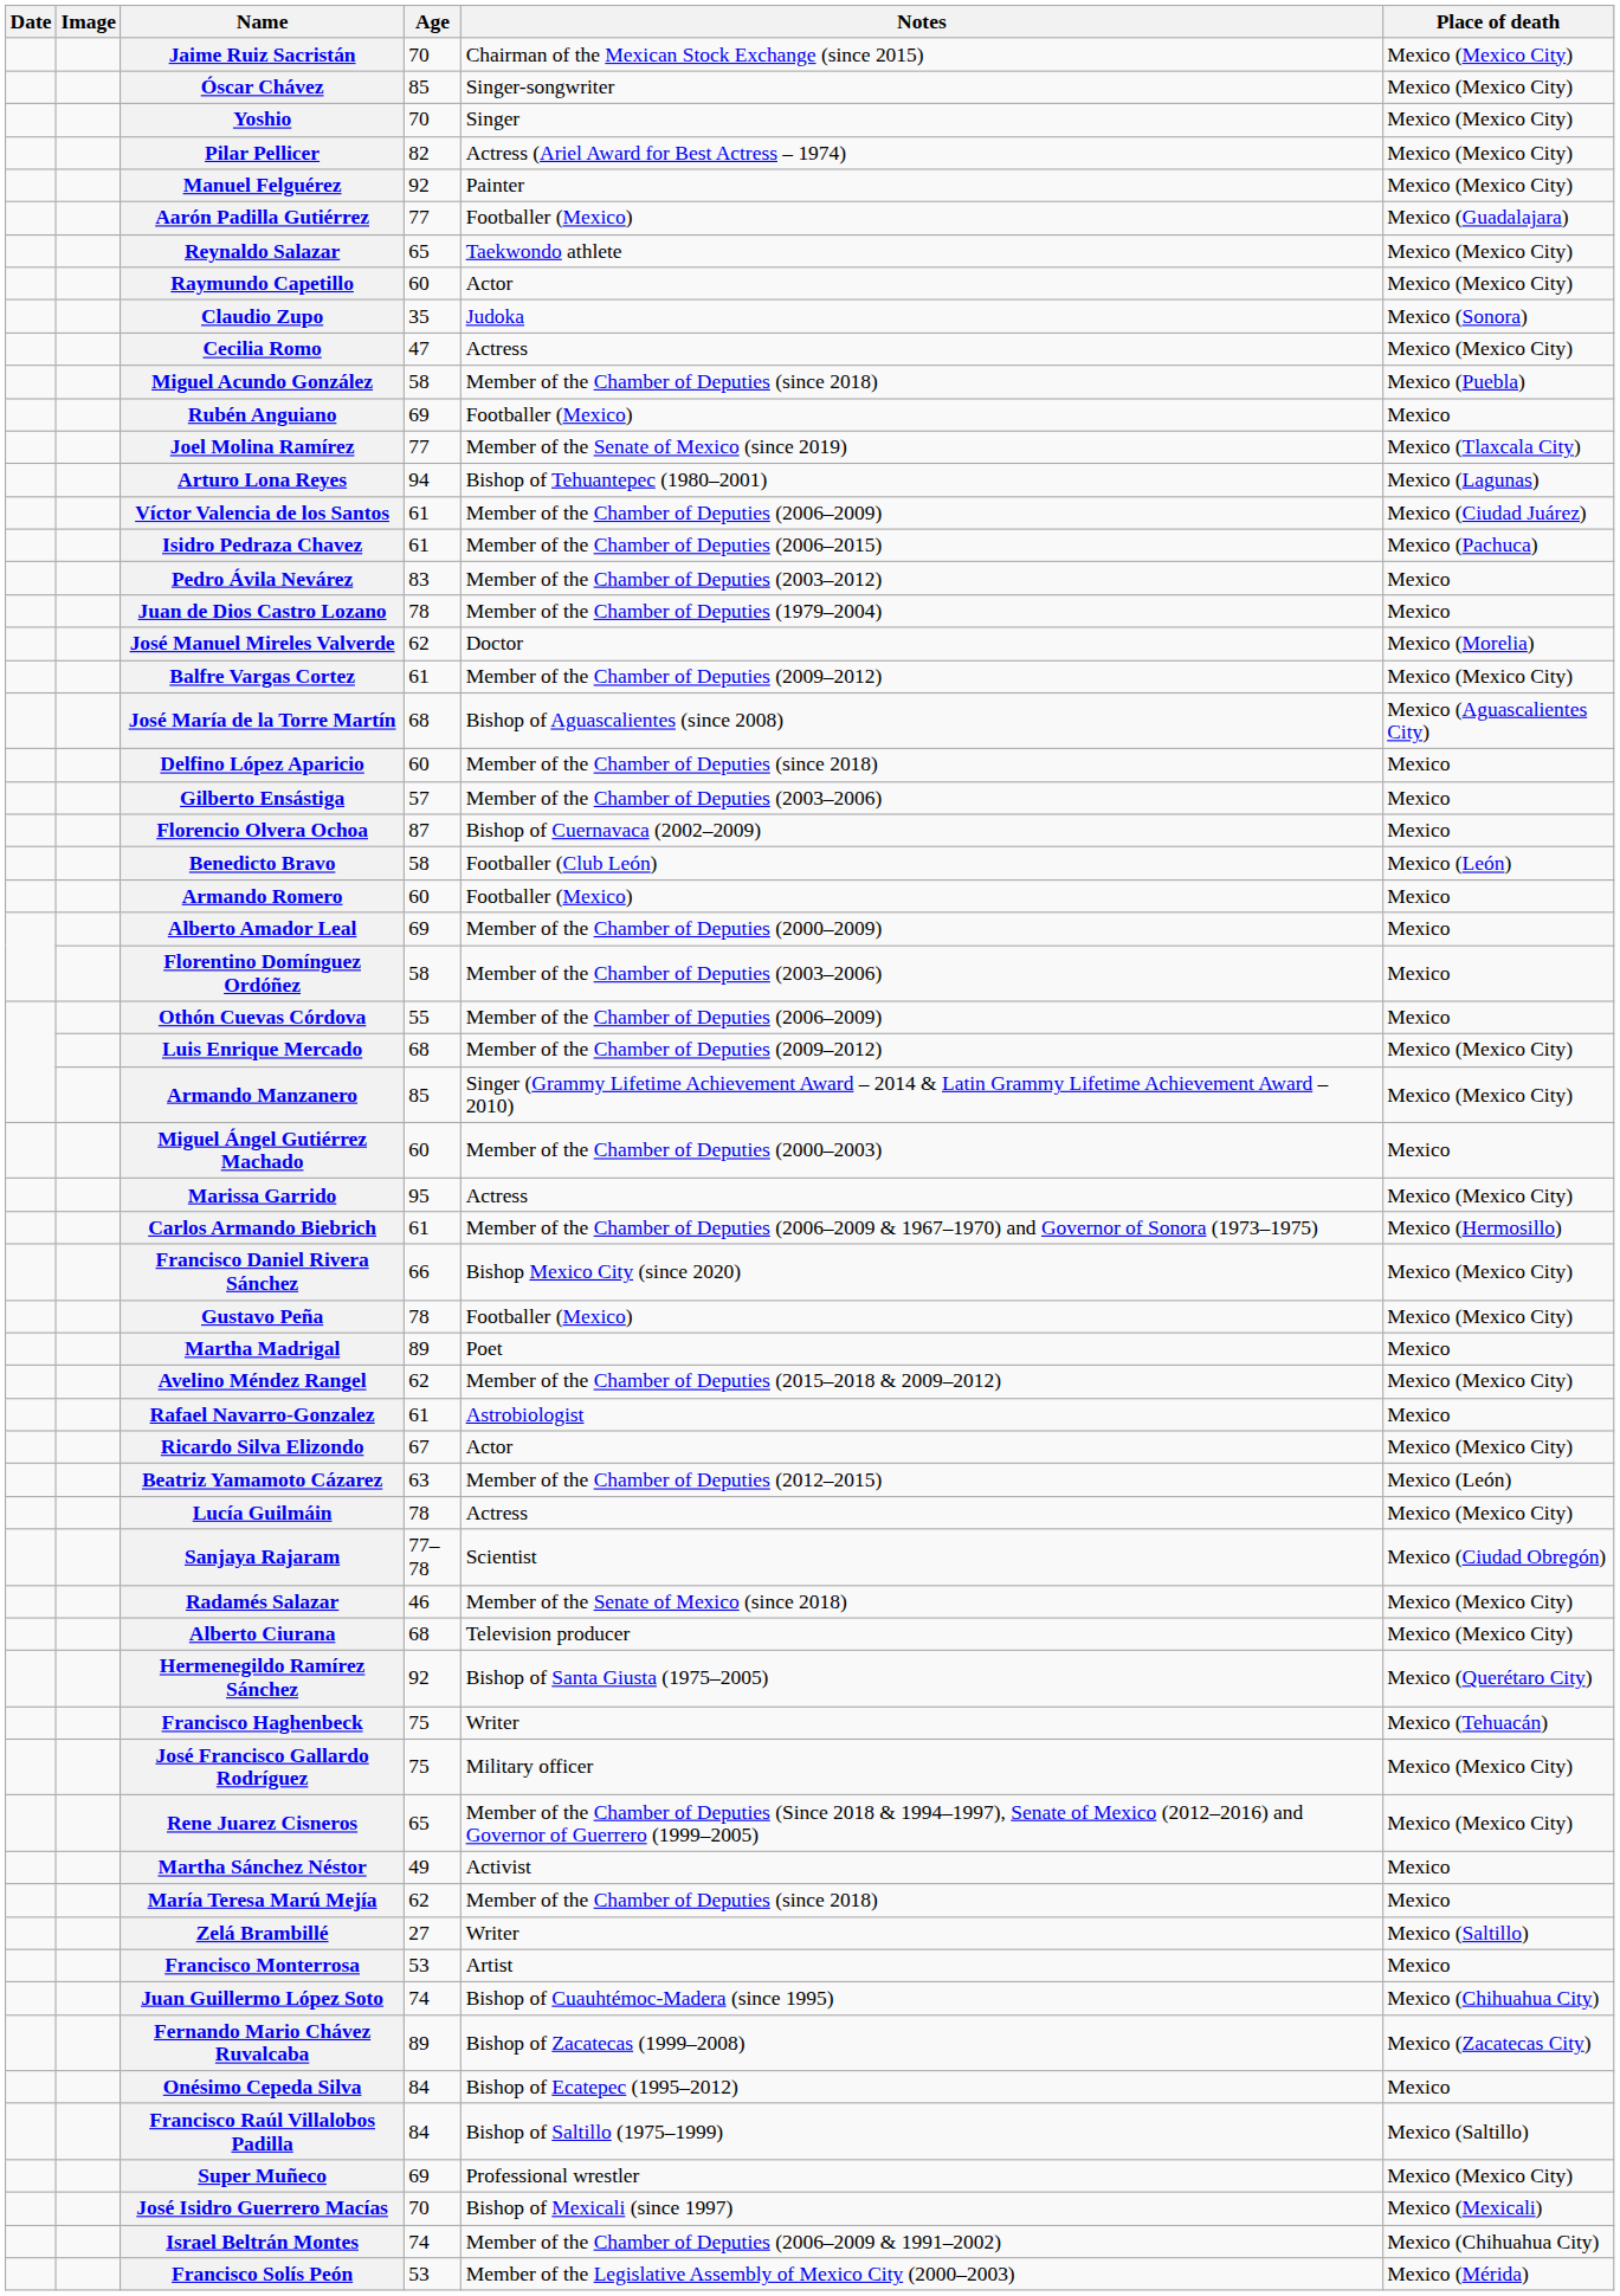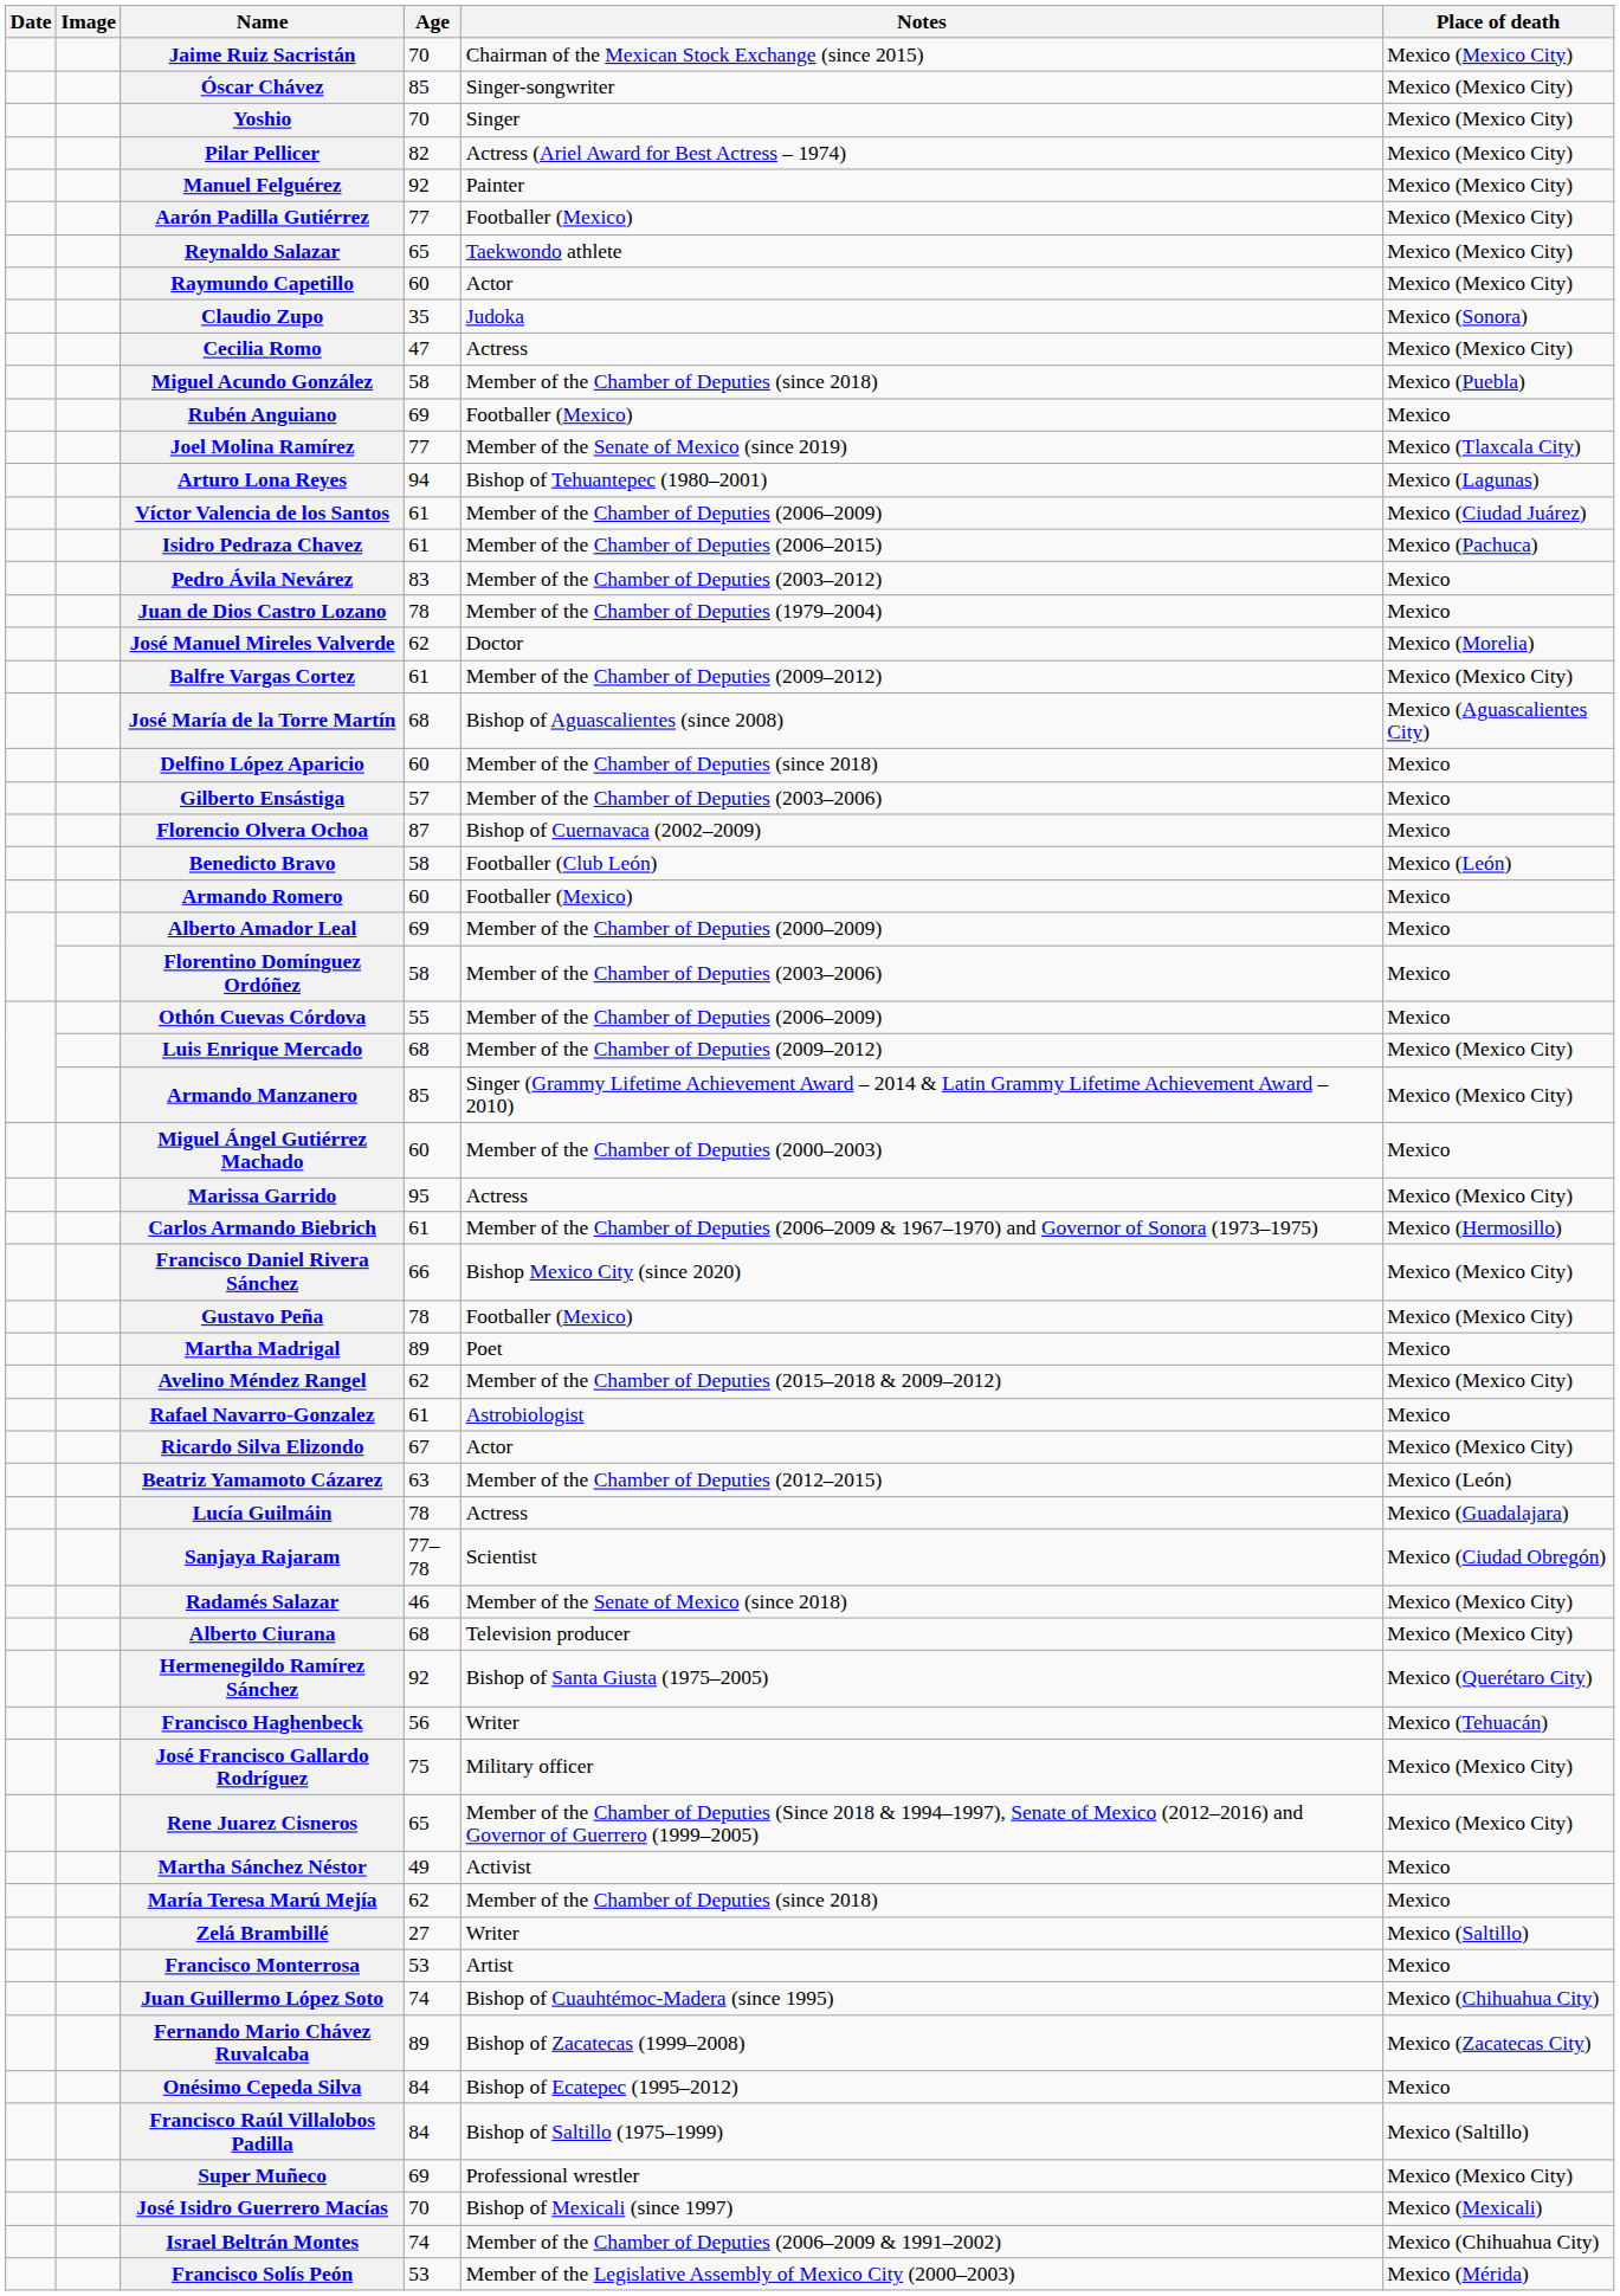 <table class="wikitable sortable plainrowheaders">
 <tr valign=bottom>
 <th scope="col">Date</th>
 <th scope="col">Image</th>
 <th scope="col">Name</th>
 <th scope="col">Age</th>
 <th scope="col">Notes</th>
 <th scope="col">Place of death</th>
 </tr>
 <tr>
 <td></td>
 <td></td>
 <th scope="row"><a href='#'>Jaime Ruiz Sacristán</a></th>
 <td>70</td>
 <td>Chairman of the <a href='#'>Mexican Stock Exchange</a> (since 2015)</td>
 <td>Mexico (<a href='#'>Mexico City</a>)</td>
 </tr>
 <tr>
 <td></td>
 <td></td>
 <th scope="row"><a href='#'>Óscar Chávez</a></th>
 <td>85</td>
 <td>Singer-songwriter</td>
 <td>Mexico (Mexico City)</td>
 </tr>
 <tr>
 <td></td>
 <td></td>
 <th scope="row"><a href='#'>Yoshio</a></th>
 <td>70</td>
 <td>Singer</td>
 <td>Mexico (Mexico City)</td>
 </tr>
 <tr>
 <td></td>
 <td></td>
 <th scope="row"><a href='#'>Pilar Pellicer</a></th>
 <td>82</td>
 <td>Actress (<a href='#'>Ariel Award for Best Actress</a> – 1974)</td>
 <td>Mexico (Mexico City)</td>
 </tr>
 <tr>
 <td></td>
 <td></td>
 <th scope="row"><a href='#'>Manuel Felguérez</a></th>
 <td>92</td>
 <td>Painter</td>
 <td>Mexico (Mexico City)</td>
 </tr>
 <tr>
 <td></td>
 <td></td>
 <th scope="row"><a href='#'>Aarón Padilla Gutiérrez</a></th>
 <td>77</td>
 <td>Footballer (<a href='#'>Mexico</a>)</td>
-<td>Mexico (<a href='#'>Guadalajara</a>)</td>
+<td>Mexico (Mexico City)</td>
 </tr>
 <tr>
 <td></td>
 <td></td>
 <th scope="row"><a href='#'>Reynaldo Salazar</a></th>
 <td>65</td>
 <td><a href='#'>Taekwondo</a> athlete</td>
 <td>Mexico (Mexico City)</td>
 </tr>
 <tr>
 <td></td>
 <td></td>
 <th scope="row"><a href='#'>Raymundo Capetillo</a></th>
 <td>60</td>
 <td>Actor</td>
 <td>Mexico (Mexico City)</td>
 </tr>
 <tr>
 <td></td>
 <td></td>
 <th scope="row"><a href='#'>Claudio Zupo</a></th>
 <td>35</td>
 <td><a href='#'>Judoka</a></td>
 <td>Mexico (<a href='#'>Sonora</a>)</td>
 </tr>
 <tr>
 <td></td>
 <td></td>
 <th scope="row"><a href='#'>Cecilia Romo</a></th>
 <td>47</td>
 <td>Actress</td>
 <td>Mexico (Mexico City)</td>
 </tr>
 <tr>
 <td></td>
 <td></td>
 <th scope="row"><a href='#'>Miguel Acundo González</a></th>
 <td>58</td>
 <td>Member of the <a href='#'>Chamber of Deputies</a> (since 2018)</td>
 <td>Mexico (<a href='#'>Puebla</a>)</td>
 </tr>
 <tr>
 <td></td>
 <td></td>
 <th scope="row"><a href='#'>Rubén Anguiano</a></th>
 <td>69</td>
 <td>Footballer (<a href='#'>Mexico</a>)</td>
 <td>Mexico</td>
 </tr>
 <tr>
 <td></td>
 <td></td>
 <th scope="row"><a href='#'>Joel Molina Ramírez</a></th>
 <td>77</td>
 <td>Member of the <a href='#'>Senate of Mexico</a> (since 2019)</td>
 <td>Mexico (<a href='#'>Tlaxcala City</a>)</td>
 </tr>
 <tr>
 <td></td>
 <td></td>
 <th scope="row"><a href='#'>Arturo Lona Reyes</a></th>
 <td>94</td>
 <td>Bishop of <a href='#'>Tehuantepec</a> (1980–2001)</td>
 <td>Mexico (<a href='#'>Lagunas</a>)</td>
 </tr>
 <tr>
 <td></td>
 <td></td>
 <th scope="row"><a href='#'>Víctor Valencia de los Santos</a></th>
 <td>61</td>
 <td>Member of the <a href='#'>Chamber of Deputies</a> (2006–2009)</td>
 <td>Mexico (<a href='#'>Ciudad Juárez</a>)</td>
 </tr>
 <tr>
 <td></td>
 <td></td>
 <th scope="row"><a href='#'>Isidro Pedraza Chavez</a></th>
 <td>61</td>
 <td>Member of the <a href='#'>Chamber of Deputies</a> (2006–2015)</td>
 <td>Mexico (<a href='#'>Pachuca</a>)</td>
 </tr>
 <tr>
 <td></td>
 <td></td>
 <th scope="row"><a href='#'>Pedro Ávila Nevárez</a></th>
 <td>83</td>
 <td>Member of the <a href='#'>Chamber of Deputies</a> (2003–2012)</td>
 <td>Mexico</td>
 </tr>
 <tr>
 <td></td>
 <td></td>
 <th scope="row"><a href='#'>Juan de Dios Castro Lozano</a></th>
 <td>78</td>
 <td>Member of the <a href='#'>Chamber of Deputies</a> (1979–2004)</td>
 <td>Mexico</td>
 </tr>
 <tr>
 <td></td>
 <td></td>
 <th scope="row"><a href='#'>José Manuel Mireles Valverde</a></th>
 <td>62</td>
 <td>Doctor</td>
 <td>Mexico (<a href='#'>Morelia</a>)</td>
 </tr>
 <tr>
 <td></td>
 <td></td>
 <th scope="row"><a href='#'>Balfre Vargas Cortez</a></th>
 <td>61</td>
 <td>Member of the <a href='#'>Chamber of Deputies</a> (2009–2012)</td>
 <td>Mexico (Mexico City)</td>
 </tr>
 <tr>
 <td></td>
 <td></td>
 <th scope="row"><a href='#'>José María de la Torre Martín</a></th>
 <td>68</td>
 <td>Bishop of <a href='#'>Aguascalientes</a> (since 2008)</td>
 <td>Mexico (<a href='#'>Aguascalientes City</a>)</td>
 </tr>
 <tr>
 <td></td>
 <td></td>
 <th scope="row"><a href='#'>Delfino López Aparicio</a></th>
 <td>60</td>
 <td>Member of the <a href='#'>Chamber of Deputies</a> (since 2018)</td>
 <td>Mexico</td>
 </tr>
 <tr>
 <td></td>
 <td></td>
 <th scope="row"><a href='#'>Gilberto Ensástiga</a></th>
 <td>57</td>
 <td>Member of the <a href='#'>Chamber of Deputies</a> (2003–2006)</td>
 <td>Mexico</td>
 </tr>
 <tr>
 <td></td>
 <td></td>
 <th scope="row"><a href='#'>Florencio Olvera Ochoa</a></th>
 <td>87</td>
 <td>Bishop of <a href='#'>Cuernavaca</a> (2002–2009)</td>
 <td>Mexico</td>
 </tr>
 <tr>
 <td></td>
 <td></td>
 <th scope="row"><a href='#'>Benedicto Bravo</a></th>
 <td>58</td>
 <td>Footballer (<a href='#'>Club León</a>)</td>
 <td>Mexico (<a href='#'>León</a>)</td>
 </tr>
 <tr>
 <td></td>
 <td></td>
 <th scope="row"><a href='#'>Armando Romero</a></th>
 <td>60</td>
 <td>Footballer (<a href='#'>Mexico</a>)</td>
 <td>Mexico</td>
 </tr>
 <tr>
 <td rowspan="2"></td>
 <td></td>
 <th scope="row"><a href='#'>Alberto Amador Leal</a></th>
 <td>69</td>
 <td>Member of the <a href='#'>Chamber of Deputies</a> (2000–2009)</td>
 <td>Mexico</td>
 </tr>
 <tr>
 <td></td>
 <th scope="row"><a href='#'>Florentino Domínguez Ordóñez</a></th>
 <td>58</td>
 <td>Member of the <a href='#'>Chamber of Deputies</a> (2003–2006)</td>
 <td>Mexico</td>
 </tr>
 <tr>
 <td rowspan="3"></td>
 <td></td>
 <th scope="row"><a href='#'>Othón Cuevas Córdova</a></th>
 <td>55</td>
 <td>Member of the <a href='#'>Chamber of Deputies</a> (2006–2009)</td>
 <td>Mexico</td>
 </tr>
 <tr>
 <td></td>
 <th scope="row"><a href='#'>Luis Enrique Mercado</a></th>
 <td>68</td>
 <td>Member of the <a href='#'>Chamber of Deputies</a> (2009–2012)</td>
 <td>Mexico (Mexico City)</td>
 </tr>
 <tr>
 <td></td>
 <th scope="row"><a href='#'>Armando Manzanero</a></th>
 <td>85</td>
 <td>Singer (<a href='#'>Grammy Lifetime Achievement Award</a> – 2014 & <a href='#'>Latin Grammy Lifetime Achievement Award</a> – 2010)</td>
 <td>Mexico (Mexico City)</td>
 </tr>
 <tr>
 <td></td>
 <td></td>
 <th scope="row"><a href='#'>Miguel Ángel Gutiérrez Machado</a></th>
 <td>60</td>
 <td>Member of the <a href='#'>Chamber of Deputies</a> (2000–2003)</td>
 <td>Mexico</td>
 </tr>
 <tr>
 <td></td>
 <td></td>
 <th scope="row"><a href='#'>Marissa Garrido</a></th>
 <td>95</td>
 <td>Actress</td>
 <td>Mexico (Mexico City)</td>
 </tr>
 <tr>
 <td></td>
 <td></td>
 <th scope="row"><a href='#'>Carlos Armando Biebrich</a></th>
 <td>61</td>
 <td>Member of the <a href='#'>Chamber of Deputies</a> (2006–2009 & 1967–1970) and <a href='#'>Governor of Sonora</a> (1973–1975)</td>
 <td>Mexico (<a href='#'>Hermosillo</a>)</td>
 </tr>
 <tr>
 <td></td>
 <td></td>
 <th scope="row"><a href='#'>Francisco Daniel Rivera Sánchez</a></th>
 <td>66</td>
 <td>Bishop <a href='#'>Mexico City</a> (since 2020)</td>
 <td>Mexico (Mexico City)</td>
 </tr>
 <tr>
 <td></td>
 <td></td>
 <th scope="row"><a href='#'>Gustavo Peña</a></th>
 <td>78</td>
 <td>Footballer (<a href='#'>Mexico</a>)</td>
 <td>Mexico (Mexico City)</td>
 </tr>
 <tr>
 <td></td>
 <td></td>
 <th scope="row"><a href='#'>Martha Madrigal</a></th>
 <td>89</td>
 <td>Poet</td>
 <td>Mexico</td>
 </tr>
 <tr>
 <td></td>
 <td></td>
 <th scope="row"><a href='#'>Avelino Méndez Rangel</a></th>
 <td>62</td>
 <td>Member of the <a href='#'>Chamber of Deputies</a> (2015–2018 & 2009–2012)</td>
 <td>Mexico (Mexico City)</td>
 </tr>
 <tr>
 <td></td>
 <td></td>
 <th scope="row"><a href='#'>Rafael Navarro-Gonzalez</a></th>
 <td>61</td>
 <td><a href='#'>Astrobiologist</a></td>
 <td>Mexico</td>
 </tr>
 <tr>
 <td></td>
 <td></td>
 <th scope="row"><a href='#'>Ricardo Silva Elizondo</a></th>
 <td>67</td>
 <td>Actor</td>
 <td>Mexico (Mexico City)</td>
 </tr>
 <tr>
 <td></td>
 <td></td>
 <th scope="row"><a href='#'>Beatriz Yamamoto Cázarez</a></th>
 <td>63</td>
 <td>Member of the <a href='#'>Chamber of Deputies</a> (2012–2015)</td>
 <td>Mexico (León)</td>
 </tr>
 <tr>
 <td></td>
 <td></td>
 <th scope="row"><a href='#'>Lucía Guilmáin</a></th>
 <td>78</td>
 <td>Actress</td>
-<td>Mexico (Mexico City)</td>
+<td>Mexico (<a href='#'>Guadalajara</a>)</td>
 </tr>
 <tr>
 <td></td>
 <td></td>
 <th scope="row"><a href='#'>Sanjaya Rajaram</a></th>
 <td>77–78</td>
 <td>Scientist</td>
 <td>Mexico (<a href='#'>Ciudad Obregón</a>)</td>
 </tr>
 <tr>
 <td></td>
 <td></td>
 <th scope="row"><a href='#'>Radamés Salazar</a></th>
 <td>46</td>
 <td>Member of the <a href='#'>Senate of Mexico</a> (since 2018)</td>
 <td>Mexico (Mexico City)</td>
 </tr>
 <tr>
 <td></td>
 <td></td>
 <th scope="row"><a href='#'>Alberto Ciurana</a></th>
 <td>68</td>
 <td>Television producer</td>
 <td>Mexico (Mexico City)</td>
 </tr>
 <tr>
 <td></td>
 <td></td>
 <th scope="row"><a href='#'>Hermenegildo Ramírez Sánchez</a></th>
 <td>92</td>
 <td>Bishop of <a href='#'>Santa Giusta</a> (1975–2005)</td>
 <td>Mexico (<a href='#'>Querétaro City</a>)</td>
 </tr>
 <tr>
 <td></td>
 <td></td>
 <th scope="row"><a href='#'>Francisco Haghenbeck</a></th>
-<td>75</td>
+<td>56</td>
 <td>Writer</td>
 <td>Mexico (<a href='#'>Tehuacán</a>)</td>
 </tr>
 <tr>
 <td></td>
 <td></td>
 <th scope="row"><a href='#'>José Francisco Gallardo Rodríguez</a></th>
 <td>75</td>
 <td>Military officer</td>
 <td>Mexico (Mexico City)</td>
 </tr>
 <tr>
 <td></td>
 <td></td>
 <th scope="row"><a href='#'>Rene Juarez Cisneros</a></th>
 <td>65</td>
 <td>Member of the <a href='#'>Chamber of Deputies</a> (Since 2018 & 1994–1997), <a href='#'>Senate of Mexico</a> (2012–2016) and <a href='#'>Governor of Guerrero</a> (1999–2005)</td>
 <td>Mexico (Mexico City)</td>
 </tr>
 <tr>
 <td></td>
 <td></td>
 <th scope="row"><a href='#'>Martha Sánchez Néstor</a></th>
 <td>49</td>
 <td>Activist</td>
 <td>Mexico</td>
 </tr>
 <tr>
 <td></td>
 <td></td>
 <th scope="row"><a href='#'>María Teresa Marú Mejía</a></th>
 <td>62</td>
 <td>Member of the <a href='#'>Chamber of Deputies</a> (since 2018)</td>
 <td>Mexico</td>
 </tr>
 <tr>
 <td></td>
 <td></td>
 <th scope="row"><a href='#'>Zelá Brambillé</a></th>
 <td>27</td>
 <td>Writer</td>
 <td>Mexico (<a href='#'>Saltillo</a>)</td>
 </tr>
 <tr>
 <td></td>
 <td></td>
 <th scope="row"><a href='#'>Francisco Monterrosa</a></th>
 <td>53</td>
 <td>Artist</td>
 <td>Mexico</td>
 </tr>
 <tr>
 <td></td>
 <td></td>
 <th scope="row"><a href='#'>Juan Guillermo López Soto</a></th>
 <td>74</td>
 <td>Bishop of <a href='#'>Cuauhtémoc-Madera</a> (since 1995)</td>
 <td>Mexico (<a href='#'>Chihuahua City</a>)</td>
 </tr>
 <tr>
 <td></td>
 <td></td>
 <th scope="row"><a href='#'>Fernando Mario Chávez Ruvalcaba</a></th>
 <td>89</td>
 <td>Bishop of <a href='#'>Zacatecas</a> (1999–2008)</td>
 <td>Mexico (<a href='#'>Zacatecas City</a>)</td>
 </tr>
 <tr>
 <td></td>
 <td></td>
 <th scope="row"><a href='#'>Onésimo Cepeda Silva</a></th>
 <td>84</td>
 <td>Bishop of <a href='#'>Ecatepec</a> (1995–2012)</td>
 <td>Mexico</td>
 </tr>
 <tr>
 <td></td>
 <td></td>
 <th scope="row"><a href='#'>Francisco Raúl Villalobos Padilla</a></th>
 <td>84</td>
 <td>Bishop of <a href='#'>Saltillo</a> (1975–1999)</td>
 <td>Mexico (Saltillo)</td>
 </tr>
 <tr>
 <td></td>
 <td></td>
 <th scope="row"><a href='#'>Super Muñeco</a></th>
 <td>69</td>
 <td>Professional wrestler</td>
 <td>Mexico (Mexico City)</td>
 </tr>
 <tr>
 <td></td>
 <td></td>
 <th scope="row"><a href='#'>José Isidro Guerrero Macías</a></th>
 <td>70</td>
 <td>Bishop of <a href='#'>Mexicali</a> (since 1997)</td>
 <td>Mexico (<a href='#'>Mexicali</a>)</td>
 </tr>
 <tr>
 <td></td>
 <td></td>
 <th scope="row"><a href='#'>Israel Beltrán Montes</a></th>
 <td>74</td>
 <td>Member of the <a href='#'>Chamber of Deputies</a> (2006–2009 & 1991–2002)</td>
 <td>Mexico (Chihuahua City)</td>
 </tr>
 <tr>
 <td></td>
 <td></td>
 <th scope="row"><a href='#'>Francisco Solís Peón</a></th>
 <td>53</td>
 <td>Member of the <a href='#'>Legislative Assembly of Mexico City</a> (2000–2003)</td>
 <td>Mexico (<a href='#'>Mérida</a>)</td>
 </tr>
 </table>
